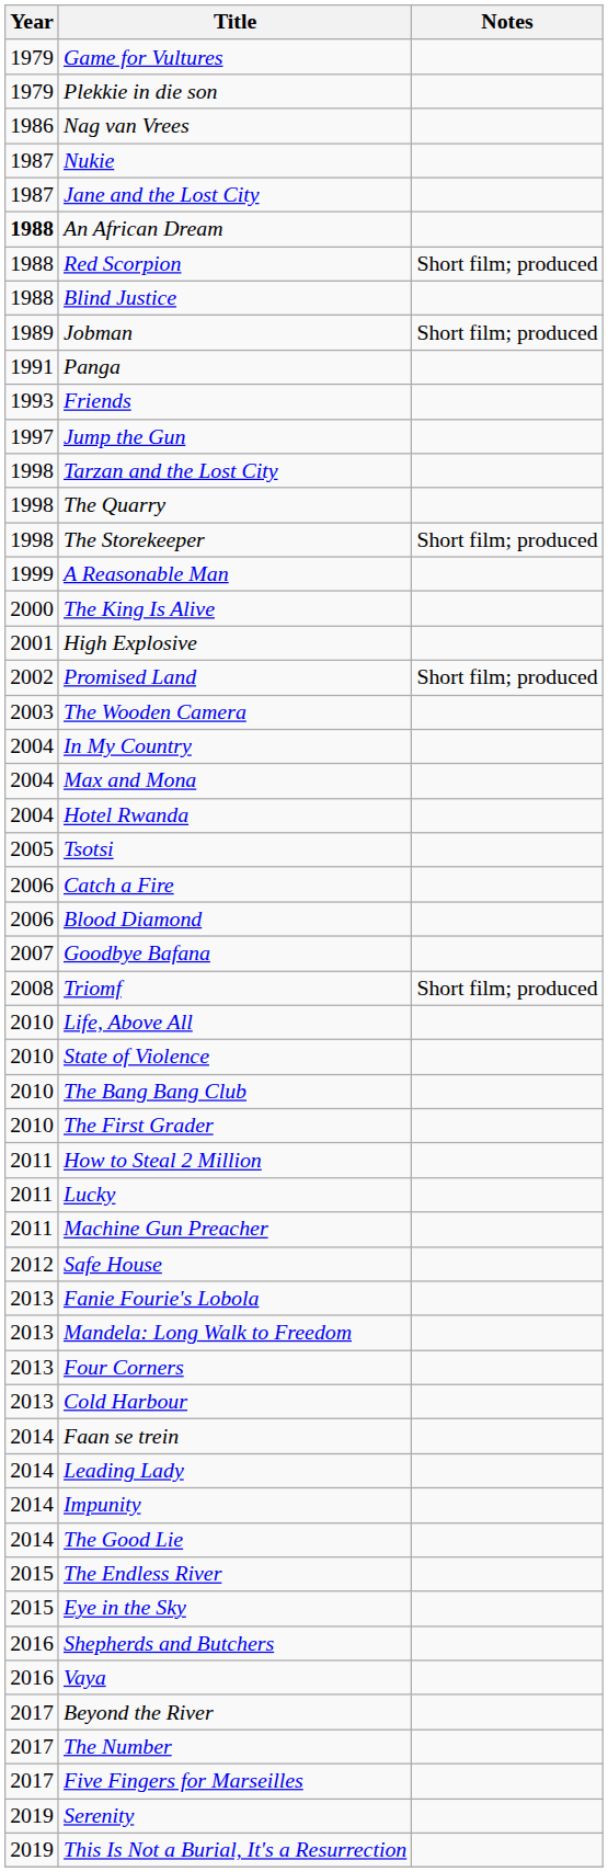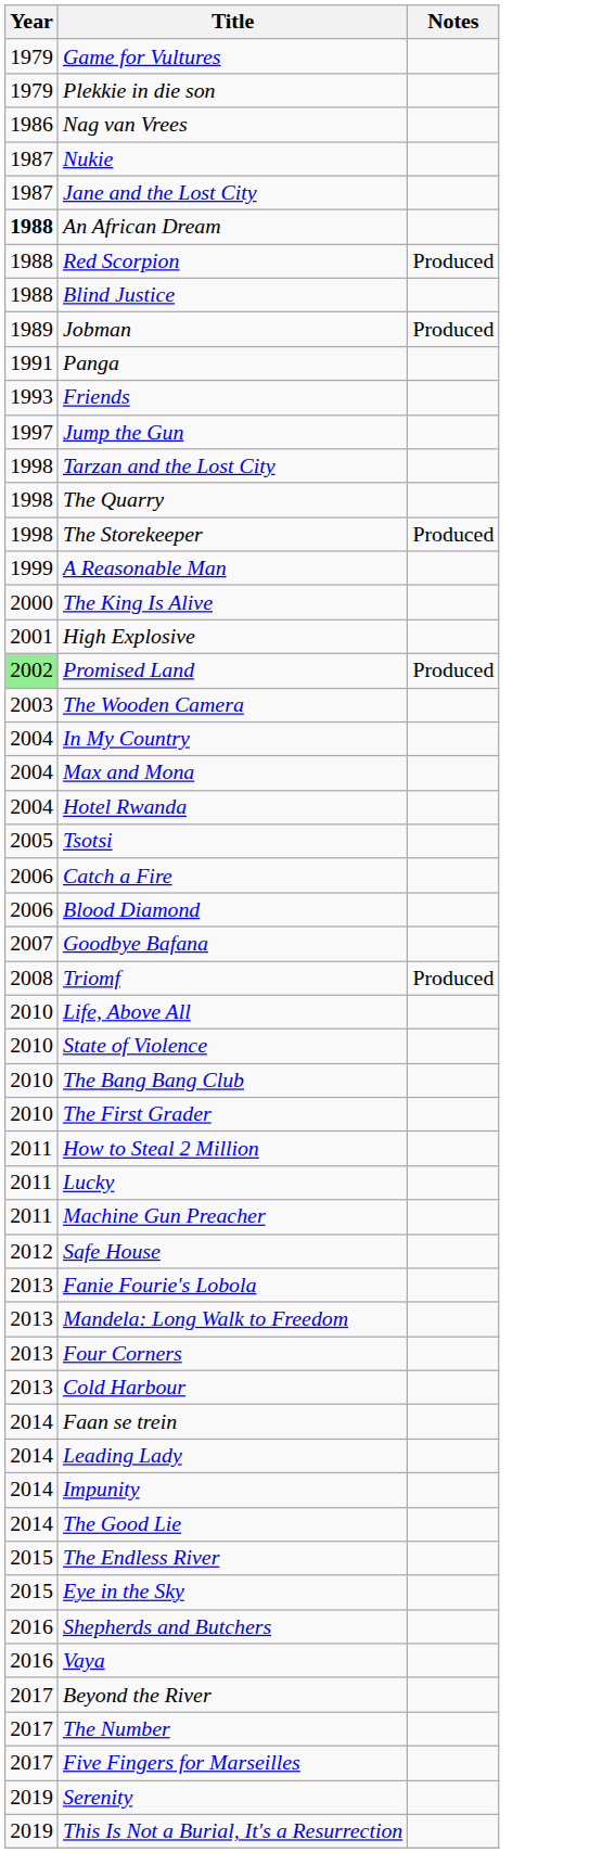 <table class="wikitable">
 <tr>
 <th>Year</th>
 <th>Title</th>
 <th>Notes</th>
 </tr>
 <tr>
 <td>1979</td>
 <td><em><a href='#'>Game for Vultures</a></em></td>
 <td></td>
 </tr>
 <tr>
 <td>1979</td>
 <td><em>Plekkie in die son</em></td>
 <td></td>
 </tr>
 <tr>
 <td>1986</td>
 <td><em>Nag van Vrees</em></td>
 <td></td>
 </tr>
 <tr>
 <td>1987</td>
 <td><em><a href='#'>Nukie</a></em></td>
 <td></td>
 </tr>
 <tr>
 <td>1987</td>
 <td><em><a href='#'>Jane and the Lost City</a></em></td>
 <td></td>
 </tr>
 <tr>
 <td><strong>1988</strong></td>
 <td><em>An African Dream</em></td>
 <td></td>
 </tr>
 <tr>
 <td>1988</td>
 <td><em><a href='#'>Red Scorpion</a></em></td>
-<td>Short film; produced</td>
+<td>Produced</td>
 </tr>
 <tr>
 <td>1988</td>
 <td><em><a href='#'>Blind Justice</a></em></td>
 <td></td>
 </tr>
 <tr>
 <td>1989</td>
 <td><em>Jobman</em></td>
-<td>Short film; produced</td>
+<td>Produced</td>
 </tr>
 <tr>
 <td>1991</td>
 <td><em>Panga</em></td>
 <td></td>
 </tr>
 <tr>
 <td>1993</td>
 <td><em><a href='#'>Friends</a></em></td>
 <td></td>
 </tr>
 <tr>
 <td>1997</td>
 <td><em><a href='#'>Jump the Gun</a></em></td>
 <td></td>
 </tr>
 <tr>
 <td>1998</td>
 <td><em><a href='#'>Tarzan and the Lost City</a></em></td>
 <td></td>
 </tr>
 <tr>
 <td>1998</td>
 <td><em>The Quarry</em></td>
 <td></td>
 </tr>
 <tr>
 <td>1998</td>
 <td><em>The Storekeeper</em></td>
-<td>Short film; produced</td>
+<td>Produced</td>
 </tr>
 <tr>
 <td>1999</td>
 <td><em><a href='#'>A Reasonable Man</a></em></td>
 <td></td>
 </tr>
 <tr>
 <td>2000</td>
 <td><em><a href='#'>The King Is Alive</a></em></td>
 <td></td>
 </tr>
 <tr>
 <td>2001</td>
 <td><em>High Explosive</em></td>
 <td></td>
 </tr>
 <tr>
-<td>2002</td>
+<td style="background: lightgreen;">2002</td>
 <td><em><a href='#'>Promised Land</a></em></td>
-<td>Short film; produced</td>
+<td>Produced</td>
 </tr>
 <tr>
 <td>2003</td>
 <td><em><a href='#'>The Wooden Camera</a></em></td>
 <td></td>
 </tr>
 <tr>
 <td>2004</td>
 <td><em><a href='#'>In My Country</a></em></td>
 <td></td>
 </tr>
 <tr>
 <td>2004</td>
 <td><em><a href='#'>Max and Mona</a></em></td>
 <td></td>
 </tr>
 <tr>
 <td>2004</td>
 <td><em><a href='#'>Hotel Rwanda</a></em></td>
 <td></td>
 </tr>
 <tr>
 <td>2005</td>
 <td><em><a href='#'>Tsotsi</a></em></td>
 <td></td>
 </tr>
 <tr>
 <td>2006</td>
 <td><em><a href='#'>Catch a Fire</a></em></td>
 <td></td>
 </tr>
 <tr>
 <td>2006</td>
 <td><em><a href='#'>Blood Diamond</a></em></td>
 <td></td>
 </tr>
 <tr>
 <td>2007</td>
 <td><em><a href='#'>Goodbye Bafana</a></em></td>
 <td></td>
 </tr>
 <tr>
 <td>2008</td>
 <td><em><a href='#'>Triomf</a></em></td>
-<td>Short film; produced</td>
+<td>Produced</td>
 </tr>
 <tr>
 <td>2010</td>
 <td><em><a href='#'>Life, Above All</a></em></td>
 <td></td>
 </tr>
 <tr>
 <td>2010</td>
 <td><em><a href='#'>State of Violence</a></em></td>
 <td></td>
 </tr>
 <tr>
 <td>2010</td>
 <td><em><a href='#'>The Bang Bang Club</a></em></td>
 <td></td>
 </tr>
 <tr>
 <td>2010</td>
 <td><em><a href='#'>The First Grader</a></em></td>
 <td></td>
 </tr>
 <tr>
 <td>2011</td>
 <td><em><a href='#'>How to Steal 2 Million</a></em></td>
 <td></td>
 </tr>
 <tr>
 <td>2011</td>
 <td><em><a href='#'>Lucky</a></em></td>
 <td></td>
 </tr>
 <tr>
 <td>2011</td>
 <td><em><a href='#'>Machine Gun Preacher</a></em></td>
 <td></td>
 </tr>
 <tr>
 <td>2012</td>
 <td><em><a href='#'>Safe House</a></em></td>
 <td></td>
 </tr>
 <tr>
 <td>2013</td>
 <td><em><a href='#'>Fanie Fourie's Lobola</a></em></td>
 <td></td>
 </tr>
 <tr>
 <td>2013</td>
 <td><em><a href='#'>Mandela: Long Walk to Freedom</a></em></td>
 <td></td>
 </tr>
 <tr>
 <td>2013</td>
 <td><em><a href='#'>Four Corners</a></em></td>
 <td></td>
 </tr>
 <tr>
 <td>2013</td>
 <td><em><a href='#'>Cold Harbour</a></em></td>
 <td></td>
 </tr>
 <tr>
 <td>2014</td>
 <td><em>Faan se trein</em></td>
 <td></td>
 </tr>
 <tr>
 <td>2014</td>
 <td><em><a href='#'>Leading Lady</a></em></td>
 <td></td>
 </tr>
 <tr>
 <td>2014</td>
 <td><em><a href='#'>Impunity</a></em></td>
 <td></td>
 </tr>
 <tr>
 <td>2014</td>
 <td><em><a href='#'>The Good Lie</a></em></td>
 <td></td>
 </tr>
 <tr>
 <td>2015</td>
 <td><em><a href='#'>The Endless River</a></em></td>
 <td></td>
 </tr>
 <tr>
 <td>2015</td>
 <td><em><a href='#'>Eye in the Sky</a></em></td>
 <td></td>
 </tr>
 <tr>
 <td>2016</td>
 <td><em><a href='#'>Shepherds and Butchers</a></em></td>
 <td></td>
 </tr>
 <tr>
 <td>2016</td>
 <td><em><a href='#'>Vaya</a></em></td>
 <td></td>
 </tr>
 <tr>
 <td>2017</td>
 <td><em>Beyond the River</em></td>
 <td></td>
 </tr>
 <tr>
 <td>2017</td>
 <td><em><a href='#'>The Number</a></em></td>
 <td></td>
 </tr>
 <tr>
 <td>2017</td>
 <td><em><a href='#'>Five Fingers for Marseilles</a></em></td>
 <td></td>
 </tr>
 <tr>
 <td>2019</td>
 <td><em><a href='#'>Serenity</a></em></td>
 <td></td>
 </tr>
 <tr>
 <td>2019</td>
 <td><em><a href='#'>This Is Not a Burial, It's a Resurrection</a></em></td>
 <td></td>
 </tr>
 <tr>
 </tr>
 </table>
